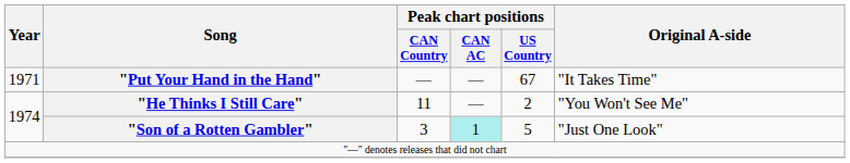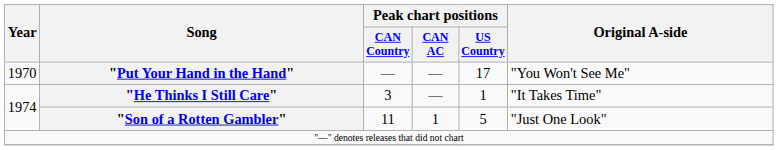 <table class="wikitable plainrowheaders" style="text-align:center;">
 <tr>
 <th rowspan="2">Year</th>
 <th rowspan="2"  style="width:22em;">Song</th>
 <th colspan="3">Peak chart positions</th>
 <th rowspan="2"  style="width:18em;">Original A-side</th>
 </tr>
 <tr style="font-size:smaller;">
 <th width="45"><a href='#'>CAN Country</a></th>
 <th width="45"><a href='#'>CAN AC</a></th>
 <th width="45"><a href='#'>US Country</a><br></th>
 </tr>
 <tr>
-<td>1971</td>
+<td>1970</td>
 <th scope="row">"<a href='#'>Put Your Hand in the Hand</a>"</th>
 <td>—</td>
 <td>—</td>
-<td>67</td>
-<td align="left">"It Takes Time"</td>
+<td>17</td>
+<td align="left">"You Won't See Me"</td>
 </tr>
 <tr>
 <td rowspan="2">1974</td>
 <th scope="row">"<a href='#'>He Thinks I Still Care</a>"</th>
-<td>11</td>
+<td>3</td>
 <td>—</td>
-<td>2</td>
-<td align="left">"You Won't See Me"</td>
+<td>1</td>
+<td align="left">"It Takes Time"</td>
 </tr>
 <tr>
 <th scope="row">"<a href='#'>Son of a Rotten Gambler</a>"</th>
-<td>3</td>
-<td style="background: paleturquoise;">1</td>
+<td>11</td>
+<td>1</td>
 <td>5</td>
 <td align="left">"Just One Look"</td>
 </tr>
 <tr>
 <td colspan="9" style="font-size:8pt">"—" denotes releases that did not chart</td>
 </tr>
 <tr>
 </tr>
 </table>
